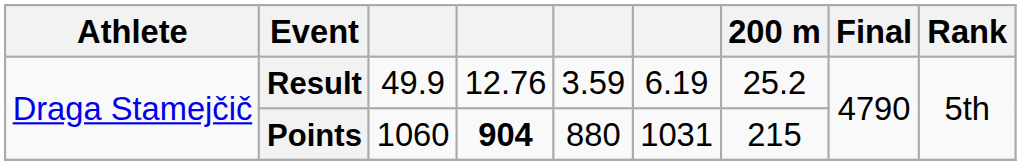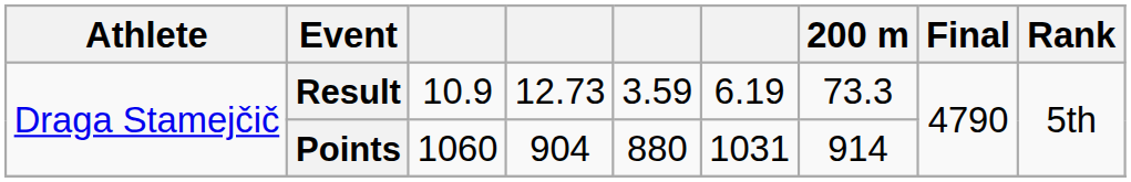 <table class=wikitable style=font-size:95%;text-align:center>
 <tr>
 <th>Athlete</th>
 <th>Event</th>
 <th></th>
 <th></th>
 <th></th>
 <th></th>
 <th>200 m</th>
 <th>Final</th>
 <th>Rank</th>
 </tr>
 <tr>
 <td rowspan=2 align=left><a href='#'>Draga Stamejčič</a></td>
 <th style=font-size:95%>Result</th>
-<td>49.9</td>
-<td>12.76</td>
+<td>10.9</td>
+<td>12.73</td>
 <td>3.59</td>
 <td>6.19</td>
-<td>25.2</td>
+<td>73.3</td>
 <td rowspan=2>4790</td>
 <td rowspan=2>5th</td>
 </tr>
 <tr>
 <th style=font-size:95%>Points</th>
 <td>1060</td>
-<td><strong>904</strong></td>
+<td>904</td>
 <td>880</td>
 <td>1031</td>
-<td>215</td>
+<td>914</td>
 </tr>
 <tr>
 </tr>
 </table>
